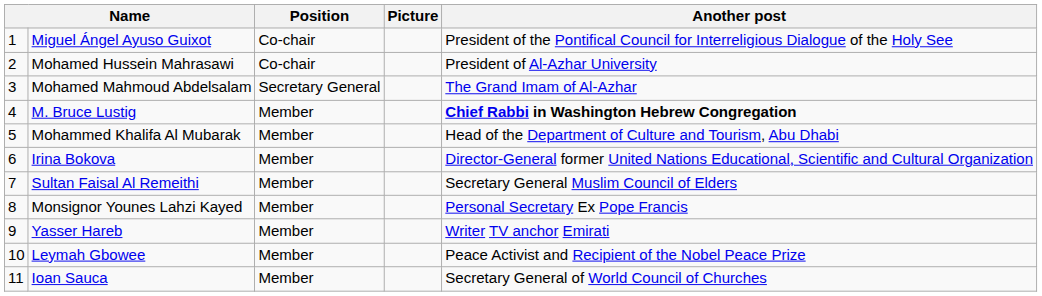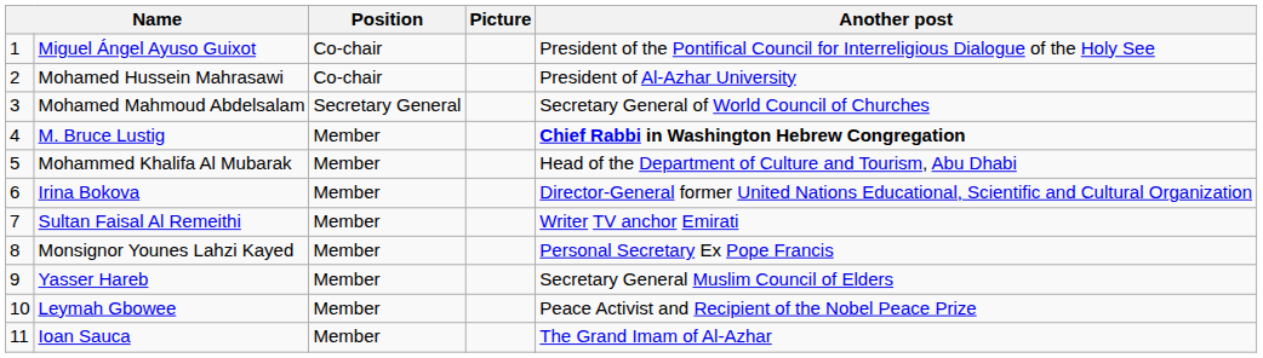 <table class="wikitable">
 <tr>
 <th colspan="2">Name</th>
 <th>Position</th>
 <th>Picture</th>
 <th>Another post</th>
 </tr>
 <tr>
 <td>1</td>
 <td><a href='#'>Miguel Ángel Ayuso Guixot</a></td>
 <td>Co-chair</td>
 <td></td>
 <td>President of the <a href='#'>Pontifical Council for Interreligious Dialogue</a> of the <a href='#'>Holy See</a></td>
 </tr>
 <tr>
 <td>2</td>
 <td>Mohamed Hussein Mahrasawi</td>
 <td>Co-chair</td>
 <td></td>
 <td>President of <a href='#'>Al-Azhar University</a></td>
 </tr>
 <tr>
 <td>3</td>
 <td>Mohamed Mahmoud Abdelsalam</td>
 <td>Secretary General</td>
 <td></td>
-<td><a href='#'>The Grand Imam of Al-Azhar</a></td>
+<td>Secretary General of <a href='#'>World Council of Churches</a></td>
 </tr>
 <tr>
 <td>4</td>
 <td><a href='#'>M. Bruce Lustig</a></td>
 <td>Member</td>
 <td></td>
 <td><strong><a href='#'>Chief Rabbi</a> in Washington Hebrew Congregation</strong></td>
 </tr>
 <tr>
 <td>5</td>
 <td>Mohammed Khalifa Al Mubarak</td>
 <td>Member</td>
 <td></td>
 <td>Head of the <a href='#'>Department of Culture and Tourism</a>, <a href='#'>Abu Dhabi</a></td>
 </tr>
 <tr>
 <td>6</td>
 <td><a href='#'>Irina Bokova</a></td>
 <td>Member</td>
 <td></td>
 <td><a href='#'>Director-General</a> former <a href='#'>United Nations Educational, Scientific and Cultural Organization</a></td>
 </tr>
 <tr>
 <td>7</td>
 <td><a href='#'>Sultan Faisal Al Remeithi</a></td>
 <td>Member</td>
 <td></td>
-<td>Secretary General <a href='#'>Muslim Council of Elders</a></td>
+<td><a href='#'>Writer</a> <a href='#'>TV anchor</a> <a href='#'>Emirati</a></td>
 </tr>
 <tr>
 <td>8</td>
 <td>Monsignor Younes Lahzi Kayed</td>
 <td>Member</td>
 <td></td>
 <td><a href='#'>Personal Secretary</a> Ex <a href='#'>Pope Francis</a></td>
 </tr>
 <tr>
 <td>9</td>
 <td><a href='#'>Yasser Hareb</a></td>
 <td>Member</td>
 <td></td>
-<td><a href='#'>Writer</a> <a href='#'>TV anchor</a> <a href='#'>Emirati</a></td>
+<td>Secretary General <a href='#'>Muslim Council of Elders</a></td>
 </tr>
 <tr>
 <td>10</td>
 <td><a href='#'>Leymah Gbowee</a></td>
 <td>Member</td>
 <td></td>
 <td>Peace Activist and <a href='#'>Recipient of the Nobel Peace Prize</a></td>
 </tr>
 <tr>
 <td>11</td>
 <td><a href='#'>Ioan Sauca</a></td>
 <td>Member</td>
 <td></td>
-<td>Secretary General of <a href='#'>World Council of Churches</a></td>
+<td><a href='#'>The Grand Imam of Al-Azhar</a></td>
 </tr>
 </table>
